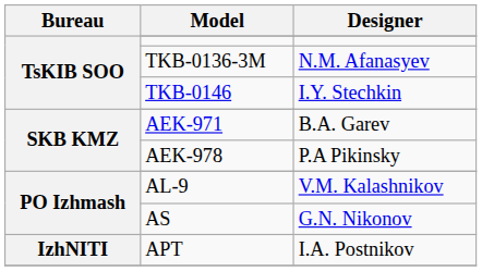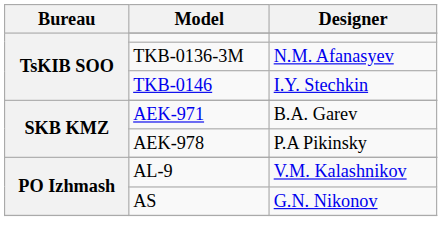 <table class="wikitable" width="380px">
 <tr>
 <th>Bureau</th>
 <th>Model</th>
 <th>Designer</th>
 </tr>
 <tr>
 <th rowspan=4>TsKIB SOO</th>
 </tr>
 <tr>
 <td></td>
 <td></td>
 </tr>
 <tr>
 <td>TKB-0136-3M</td>
 <td><a href='#'>N.M. Afanasyev</a></td>
 </tr>
 <tr>
 <td><a href='#'>TKB-0146</a></td>
 <td><a href='#'>I.Y. Stechkin</a></td>
 </tr>
 <tr>
 <th rowspan=3>SKB KMZ</th>
 </tr>
 <tr>
 <td><a href='#'>AEK-971</a></td>
 <td>B.A. Garev</td>
 </tr>
 <tr>
 <td>AEK-978</td>
 <td>P.A Pikinsky</td>
 </tr>
 <tr>
 <th rowspan=3>PO Izhmash</th>
 </tr>
 <tr>
 <td>AL-9</td>
 <td><a href='#'>V.M. Kalashnikov</a></td>
 </tr>
 <tr>
 <td>AS</td>
 <td><a href='#'>G.N. Nikonov</a></td>
 </tr>
 <tr>
-<th rowspan=1>IzhNITI</th>
-<td>APT</td>
-<td>I.A. Postnikov</td>
-</tr>
-<tr>
 </tr>
 </table>
